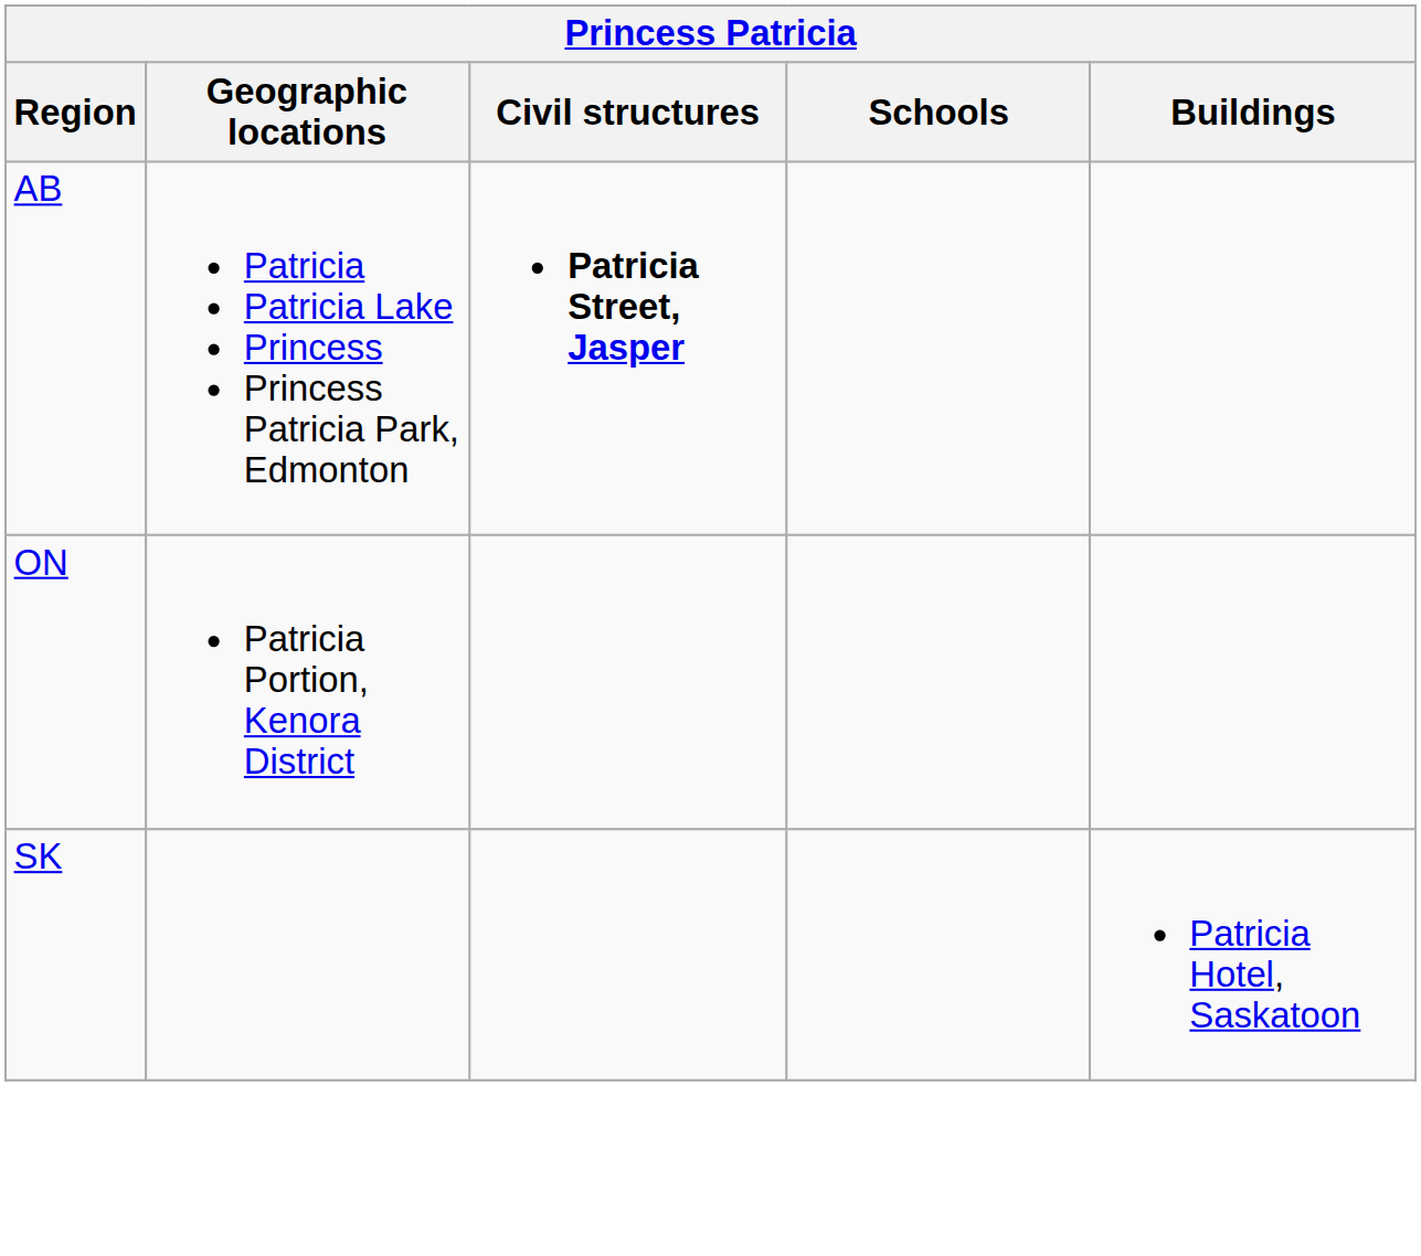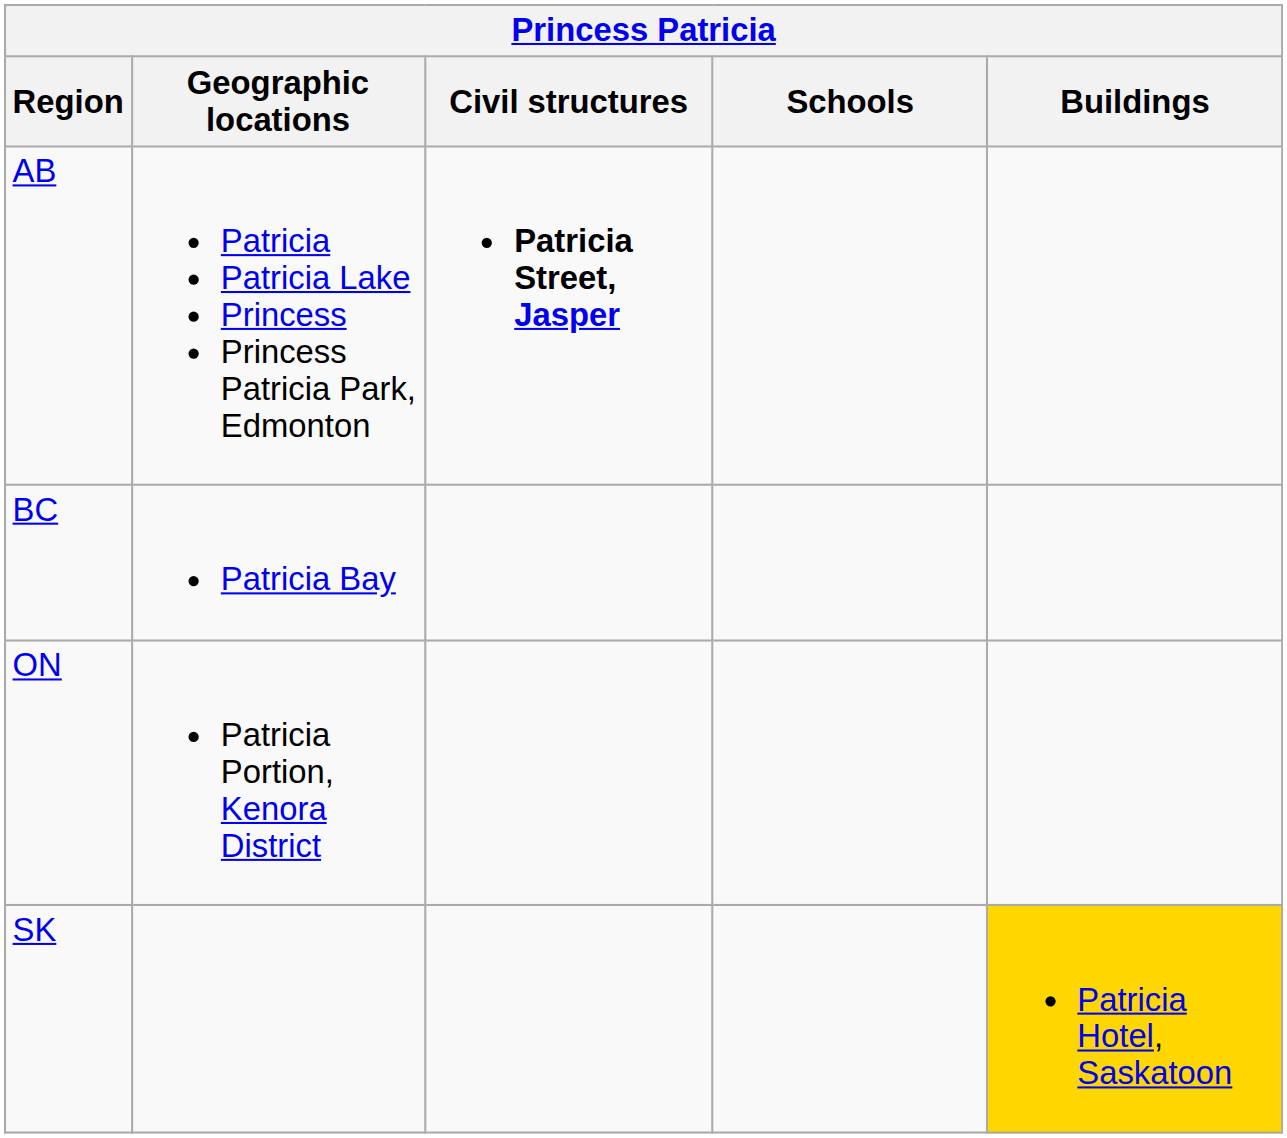 <table class="wikitable" width="100%">
 <tr>
 <th colspan="5"> <a href='#'>Princess Patricia</a></th>
 </tr>
 <tr>
 <th width="5%">Region</th>
 <th width="23.75%">Geographic locations</th>
 <th width="23.75%">Civil structures</th>
 <th width="23.75%">Schools</th>
 <th width="23.75%">Buildings</th>
 </tr>
 <tr>
 <td align=left valign=top> <a href='#'>AB</a></td>
 <td align=left valign=top><br><ul><li><a href='#'>Patricia</a></li><li><a href='#'>Patricia Lake</a></li><li><a href='#'>Princess</a></li><li>Princess Patricia Park, Edmonton</li></ul></td>
 <td align=left valign=top><strong><br><ul><li>Patricia Street, <a href='#'>Jasper</a></li></ul></strong></td>
 <td></td>
 <td></td>
 </tr>
 <tr>
+<td align=left valign=top> <a href='#'>BC</a></td>
+<td align=left valign=top><br><ul><li><a href='#'>Patricia Bay</a></li></ul></td>
+<td></td>
+<td></td>
+<td></td>
+</tr>
+<tr>
 <td align=left valign=top> <a href='#'>ON</a></td>
 <td align=left valign=top><br><ul><li>Patricia Portion, <a href='#'>Kenora District</a></li></ul></td>
 <td></td>
 <td></td>
 <td></td>
 </tr>
 <tr>
 <td align=left valign=top> <a href='#'>SK</a></td>
 <td></td>
 <td></td>
 <td></td>
-<td align=left valign=top><br><ul><li><a href='#'>Patricia Hotel</a>, <a href='#'>Saskatoon</a></li></ul></td>
+<td align=left valign=top style="background: gold;"><br><ul><li><a href='#'>Patricia Hotel</a>, <a href='#'>Saskatoon</a></li></ul></td>
 </tr>
 </table>
